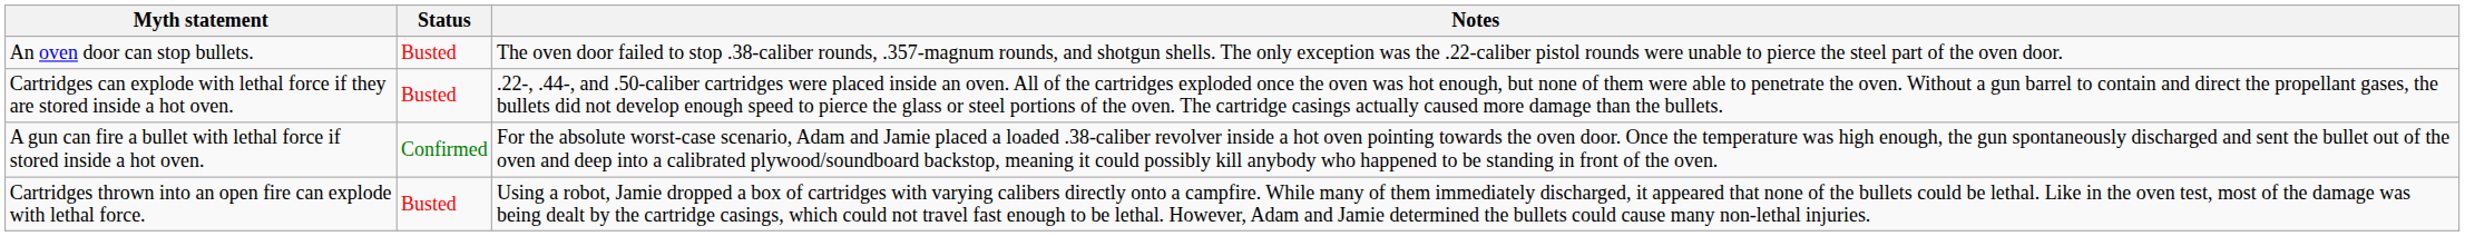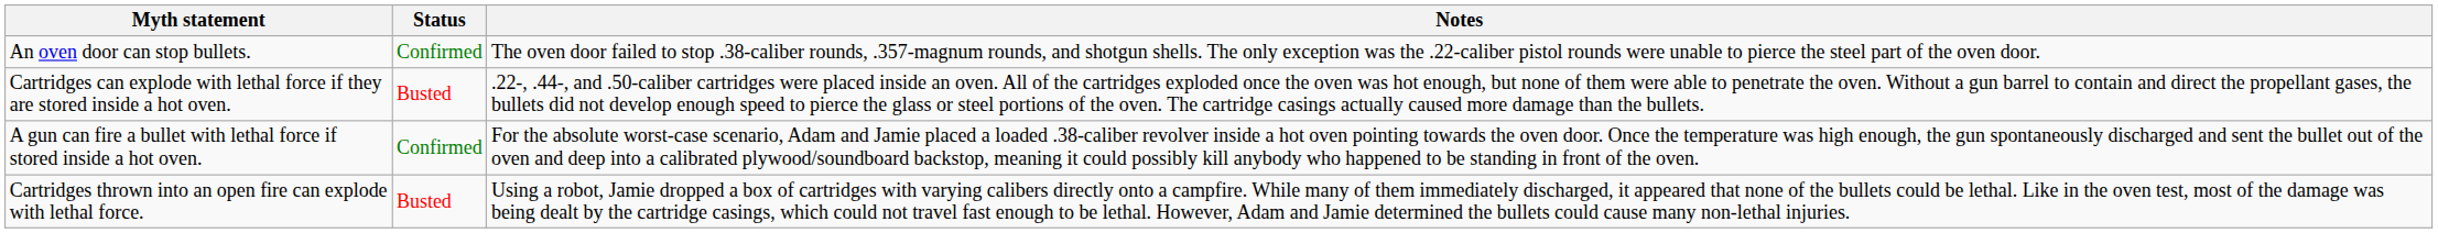 <table class="wikitable plainrowheaders">
 <tr>
 <th>Myth statement</th>
 <th>Status</th>
 <th>Notes</th>
 </tr>
 <tr>
 <td>An <a href='#'>oven</a> door can stop bullets.</td>
-<td style="color:Red">Busted</td>
+<td style="color:Green">Confirmed</td>
 <td>The oven door failed to stop .38-caliber rounds, .357-magnum rounds, and shotgun shells. The only exception was the .22-caliber pistol rounds were unable to pierce the steel part of the oven door.</td>
 </tr>
 <tr>
 <td>Cartridges can explode with lethal force if they are stored inside a hot oven.</td>
 <td style="color:Red">Busted</td>
 <td>.22-, .44-, and .50-caliber cartridges were placed inside an oven. All of the cartridges exploded once the oven was hot enough, but none of them were able to penetrate the oven. Without a gun barrel to contain and direct the propellant gases, the bullets did not develop enough speed to pierce the glass or steel portions of the oven. The cartridge casings actually caused more damage than the bullets.</td>
 </tr>
 <tr>
 <td>A gun can fire a bullet with lethal force if stored inside a hot oven.</td>
 <td style="color:Green">Confirmed</td>
 <td>For the absolute worst-case scenario, Adam and Jamie placed a loaded .38-caliber revolver inside a hot oven pointing towards the oven door. Once the temperature was high enough, the gun spontaneously discharged and sent the bullet out of the oven and deep into a calibrated plywood/soundboard backstop, meaning it could possibly kill anybody who happened to be standing in front of the oven.</td>
 </tr>
 <tr>
 <td>Cartridges thrown into an open fire can explode with lethal force.</td>
 <td style="color:Red">Busted</td>
 <td>Using a robot, Jamie dropped a box of cartridges with varying calibers directly onto a campfire. While many of them immediately discharged, it appeared that none of the bullets could be lethal. Like in the oven test, most of the damage was being dealt by the cartridge casings, which could not travel fast enough to be lethal. However, Adam and Jamie determined the bullets could cause many non-lethal injuries.</td>
 </tr>
 </table>
